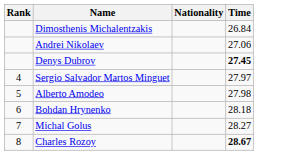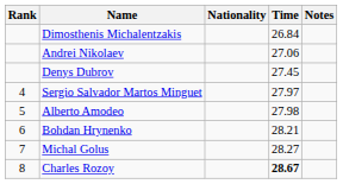 <table class="wikitable sortable" style="text-align:center">
 <tr>
 <th>Rank</th>
 <th>Name</th>
 <th>Nationality</th>
 <th>Time</th>
+<th>Notes</th>
 </tr>
 <tr>
 <td></td>
 <td align=left><a href='#'>Dimosthenis Michalentzakis</a></td>
 <td align=left></td>
 <td>26.84</td>
+<td></td>
 </tr>
 <tr>
 <td></td>
 <td align=left><a href='#'>Andrei Nikolaev</a></td>
 <td align=left></td>
 <td>27.06</td>
+<td></td>
 </tr>
 <tr>
 <td></td>
 <td align=left><a href='#'>Denys Dubrov</a></td>
 <td align=left></td>
-<td><strong>27.45</strong></td>
+<td>27.45</td>
+<td></td>
 </tr>
 <tr>
 <td>4</td>
 <td align=left><a href='#'>Sergio Salvador Martos Minguet</a></td>
 <td align=left></td>
 <td>27.97</td>
+<td></td>
 </tr>
 <tr>
 <td>5</td>
 <td align=left><a href='#'>Alberto Amodeo</a></td>
 <td align=left></td>
 <td>27.98</td>
+<td></td>
 </tr>
 <tr>
 <td>6</td>
 <td align=left><a href='#'>Bohdan Hrynenko</a></td>
 <td align=left></td>
-<td>28.18</td>
+<td>28.21</td>
+<td></td>
 </tr>
 <tr>
 <td>7</td>
 <td align=left><a href='#'>Michal Golus</a></td>
 <td align=left></td>
 <td>28.27</td>
+<td></td>
 </tr>
 <tr>
 <td>8</td>
 <td align=left><a href='#'>Charles Rozoy</a></td>
 <td align=left></td>
 <td><strong>28.67</strong></td>
+<td></td>
 </tr>
 </table>
